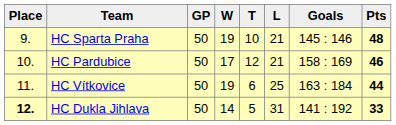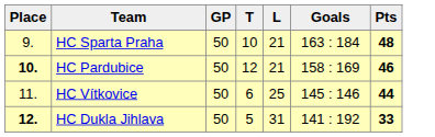 <table style=border-collapse:collapse border=1 cellspacing=0 cellpadding=5>
 <tr align=center bgcolor=#efefef>
 <th width="20">Place</th>
 <th width="165">Team</th>
 <th width="20">GP</th>
-<th width="20">W</th>
 <th width="20">T</th>
 <th width="20">L</th>
 <th width="80">Goals</th>
 <th width="20">Pts</th>
 </tr>
 <tr style="text-align:center;background:#FFFFBB">
 <td>9.</td>
 <td align="left"><a href='#'>HC Sparta Praha</a></td>
 <td>50</td>
-<td>19</td>
 <td>10</td>
 <td>21</td>
-<td>145 : 146</td>
+<td>163 : 184</td>
 <td><strong>48</strong></td>
 </tr>
 <tr style="text-align:center;background:#FFFFBB">
-<td>10.</td>
+<td><strong>10.</strong></td>
 <td align="left"><a href='#'>HC Pardubice</a></td>
 <td>50</td>
-<td>17</td>
 <td>12</td>
 <td>21</td>
 <td>158 : 169</td>
 <td><strong>46</strong></td>
 </tr>
 <tr style="text-align:center;background:#FFFFBB">
 <td>11.</td>
 <td align="left"><a href='#'>HC Vítkovice</a></td>
 <td>50</td>
-<td>19</td>
 <td>6</td>
 <td>25</td>
-<td>163 : 184</td>
+<td>145 : 146</td>
 <td><strong>44</strong></td>
 </tr>
 <tr style="text-align:center;background:#FFFFBB">
 <td><strong>12.</strong></td>
 <td align="left"><a href='#'>HC Dukla Jihlava</a></td>
 <td>50</td>
-<td>14</td>
 <td>5</td>
 <td>31</td>
 <td>141 : 192</td>
 <td><strong>33</strong></td>
 </tr>
 </table>
